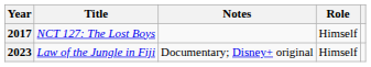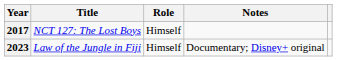 <table class="wikitable plainrowheaders sortable">
 <tr>
 <th scope="col">Year</th>
 <th scope="col">Title</th>
+<th scope="col">Role</th>
 <th scope="col">Notes</th>
-<th scope="col">Role</th>
 <th scope="col" class="unsortable"></th>
 </tr>
 <tr>
 <th scope="row">2017</th>
 <td><em><a href='#'>NCT 127: The Lost Boys</a></em></td>
+<td>Himself</td>
 <td></td>
-<td>Himself</td>
 <td style="text-align:center"></td>
 </tr>
 <tr>
 <th scope="row">2023</th>
 <td><em><a href='#'>Law of the Jungle in Fiji</a></em></td>
+<td>Himself</td>
 <td>Documentary; <a href='#'>Disney+</a> original</td>
-<td>Himself</td>
 <td style="text-align:center"></td>
 </tr>
 </table>
